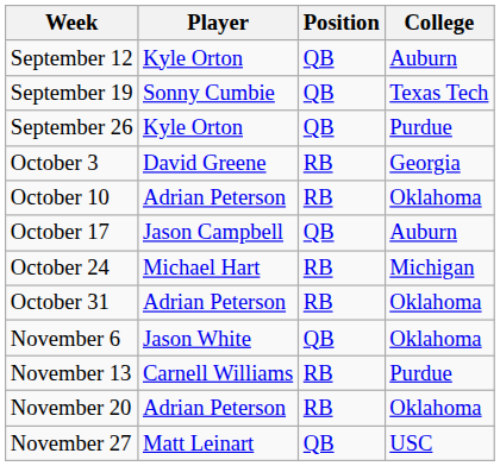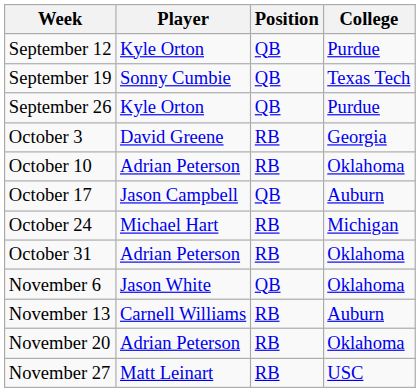 <table class="wikitable">
 <tr>
 <th>Week</th>
 <th>Player</th>
 <th>Position</th>
 <th>College</th>
 </tr>
 <tr>
 <td>September 12</td>
 <td><a href='#'>Kyle Orton</a></td>
 <td><a href='#'>QB</a></td>
-<td><a href='#'>Auburn</a></td>
+<td><a href='#'>Purdue</a></td>
 </tr>
 <tr>
 <td>September 19</td>
 <td><a href='#'>Sonny Cumbie</a></td>
 <td><a href='#'>QB</a></td>
 <td><a href='#'>Texas Tech</a></td>
 </tr>
 <tr>
 <td>September 26</td>
 <td><a href='#'>Kyle Orton</a></td>
 <td><a href='#'>QB</a></td>
 <td><a href='#'>Purdue</a></td>
 </tr>
 <tr>
 <td>October 3</td>
 <td><a href='#'>David Greene</a></td>
 <td><a href='#'>RB</a></td>
 <td><a href='#'>Georgia</a></td>
 </tr>
 <tr>
 <td>October 10</td>
 <td><a href='#'>Adrian Peterson</a></td>
 <td><a href='#'>RB</a></td>
 <td><a href='#'>Oklahoma</a></td>
 </tr>
 <tr>
 <td>October 17</td>
 <td><a href='#'>Jason Campbell</a></td>
 <td><a href='#'>QB</a></td>
 <td><a href='#'>Auburn</a></td>
 </tr>
 <tr>
 <td>October 24</td>
 <td><a href='#'>Michael Hart</a></td>
 <td><a href='#'>RB</a></td>
 <td><a href='#'>Michigan</a></td>
 </tr>
 <tr>
 <td>October 31</td>
 <td><a href='#'>Adrian Peterson</a></td>
 <td><a href='#'>RB</a></td>
 <td><a href='#'>Oklahoma</a></td>
 </tr>
 <tr>
 <td>November 6</td>
 <td><a href='#'>Jason White</a></td>
 <td><a href='#'>QB</a></td>
 <td><a href='#'>Oklahoma</a></td>
 </tr>
 <tr>
 <td>November 13</td>
 <td><a href='#'>Carnell Williams</a></td>
 <td><a href='#'>RB</a></td>
-<td><a href='#'>Purdue</a></td>
+<td><a href='#'>Auburn</a></td>
 </tr>
 <tr>
 <td>November 20</td>
 <td><a href='#'>Adrian Peterson</a></td>
 <td><a href='#'>RB</a></td>
 <td><a href='#'>Oklahoma</a></td>
 </tr>
 <tr>
 <td>November 27</td>
 <td><a href='#'>Matt Leinart</a></td>
-<td><a href='#'>QB</a></td>
+<td><a href='#'>RB</a></td>
 <td><a href='#'>USC</a></td>
 </tr>
 </table>
